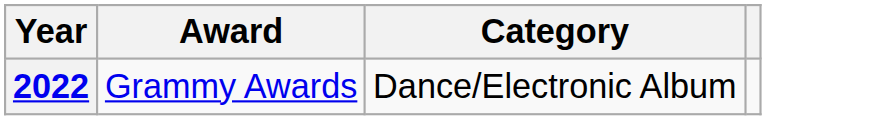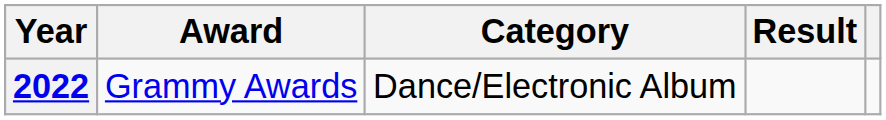 <table class="wikitable sortable plainrowheaders">
 <tr>
 <th scope="col">Year</th>
 <th scope="col">Award</th>
 <th scope="col">Category</th>
+<th scope="col">Result</th>
 <th scope="col" class="unsortable"></th>
 </tr>
 <tr>
 <th scope="row"><a href='#'>2022</a></th>
 <td><a href='#'>Grammy Awards</a></td>
 <td>Dance/Electronic Album</td>
+<td></td>
 <td style="text-align:center;"></td>
 </tr>
 </table>
